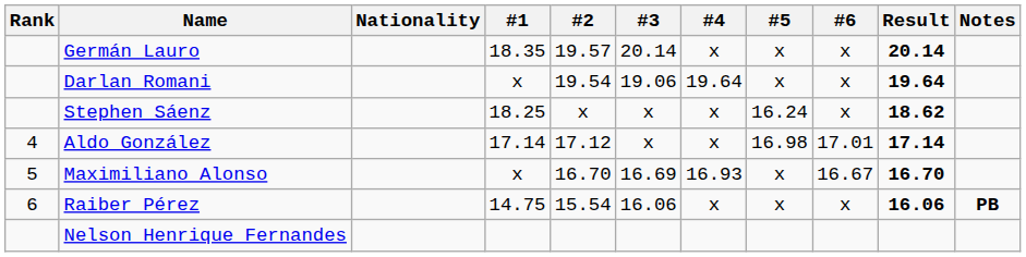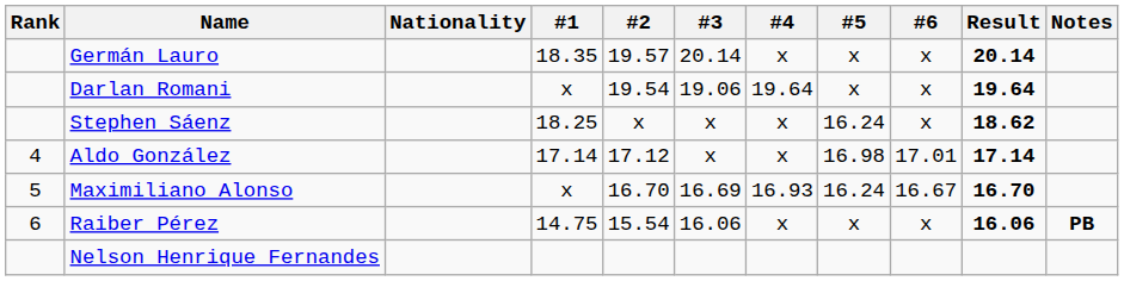 <table class="wikitable sortable" style="text-align:center">
 <tr>
 <th>Rank</th>
 <th>Name</th>
 <th>Nationality</th>
 <th>#1</th>
 <th>#2</th>
 <th>#3</th>
 <th>#4</th>
 <th>#5</th>
 <th>#6</th>
 <th>Result</th>
 <th>Notes</th>
 </tr>
 <tr>
 <td></td>
 <td align=left><a href='#'>Germán Lauro</a></td>
 <td align=left></td>
 <td>18.35</td>
 <td>19.57</td>
 <td>20.14</td>
 <td>x</td>
 <td>x</td>
 <td>x</td>
 <td><strong>20.14</strong></td>
 <td></td>
 </tr>
 <tr>
 <td></td>
 <td align=left><a href='#'>Darlan Romani</a></td>
 <td align=left></td>
 <td>x</td>
 <td>19.54</td>
 <td>19.06</td>
 <td>19.64</td>
 <td>x</td>
 <td>x</td>
 <td><strong>19.64</strong></td>
 <td></td>
 </tr>
 <tr>
 <td></td>
 <td align=left><a href='#'>Stephen Sáenz</a></td>
 <td align=left></td>
 <td>18.25</td>
 <td>x</td>
 <td>x</td>
 <td>x</td>
 <td>16.24</td>
 <td>x</td>
 <td><strong>18.62</strong></td>
 <td></td>
 </tr>
 <tr>
 <td>4</td>
 <td align=left><a href='#'>Aldo González</a></td>
 <td align=left></td>
 <td>17.14</td>
 <td>17.12</td>
 <td>x</td>
 <td>x</td>
 <td>16.98</td>
 <td>17.01</td>
 <td><strong>17.14</strong></td>
 <td></td>
 </tr>
 <tr>
 <td>5</td>
 <td align=left><a href='#'>Maximiliano Alonso</a></td>
 <td align=left></td>
 <td>x</td>
 <td>16.70</td>
 <td>16.69</td>
 <td>16.93</td>
-<td>x</td>
+<td>16.24</td>
 <td>16.67</td>
 <td><strong>16.70</strong></td>
 <td></td>
 </tr>
 <tr>
 <td>6</td>
 <td align=left><a href='#'>Raiber Pérez</a></td>
 <td align=left></td>
 <td>14.75</td>
 <td>15.54</td>
 <td>16.06</td>
 <td>x</td>
 <td>x</td>
 <td>x</td>
 <td><strong>16.06</strong></td>
 <td><strong>PB</strong></td>
 </tr>
 <tr>
 <td></td>
 <td align=left><a href='#'>Nelson Henrique Fernandes</a></td>
 <td align=left></td>
 <td></td>
 <td></td>
 <td></td>
 <td></td>
 <td></td>
 <td></td>
 <td><strong></strong></td>
 <td></td>
 </tr>
 </table>
